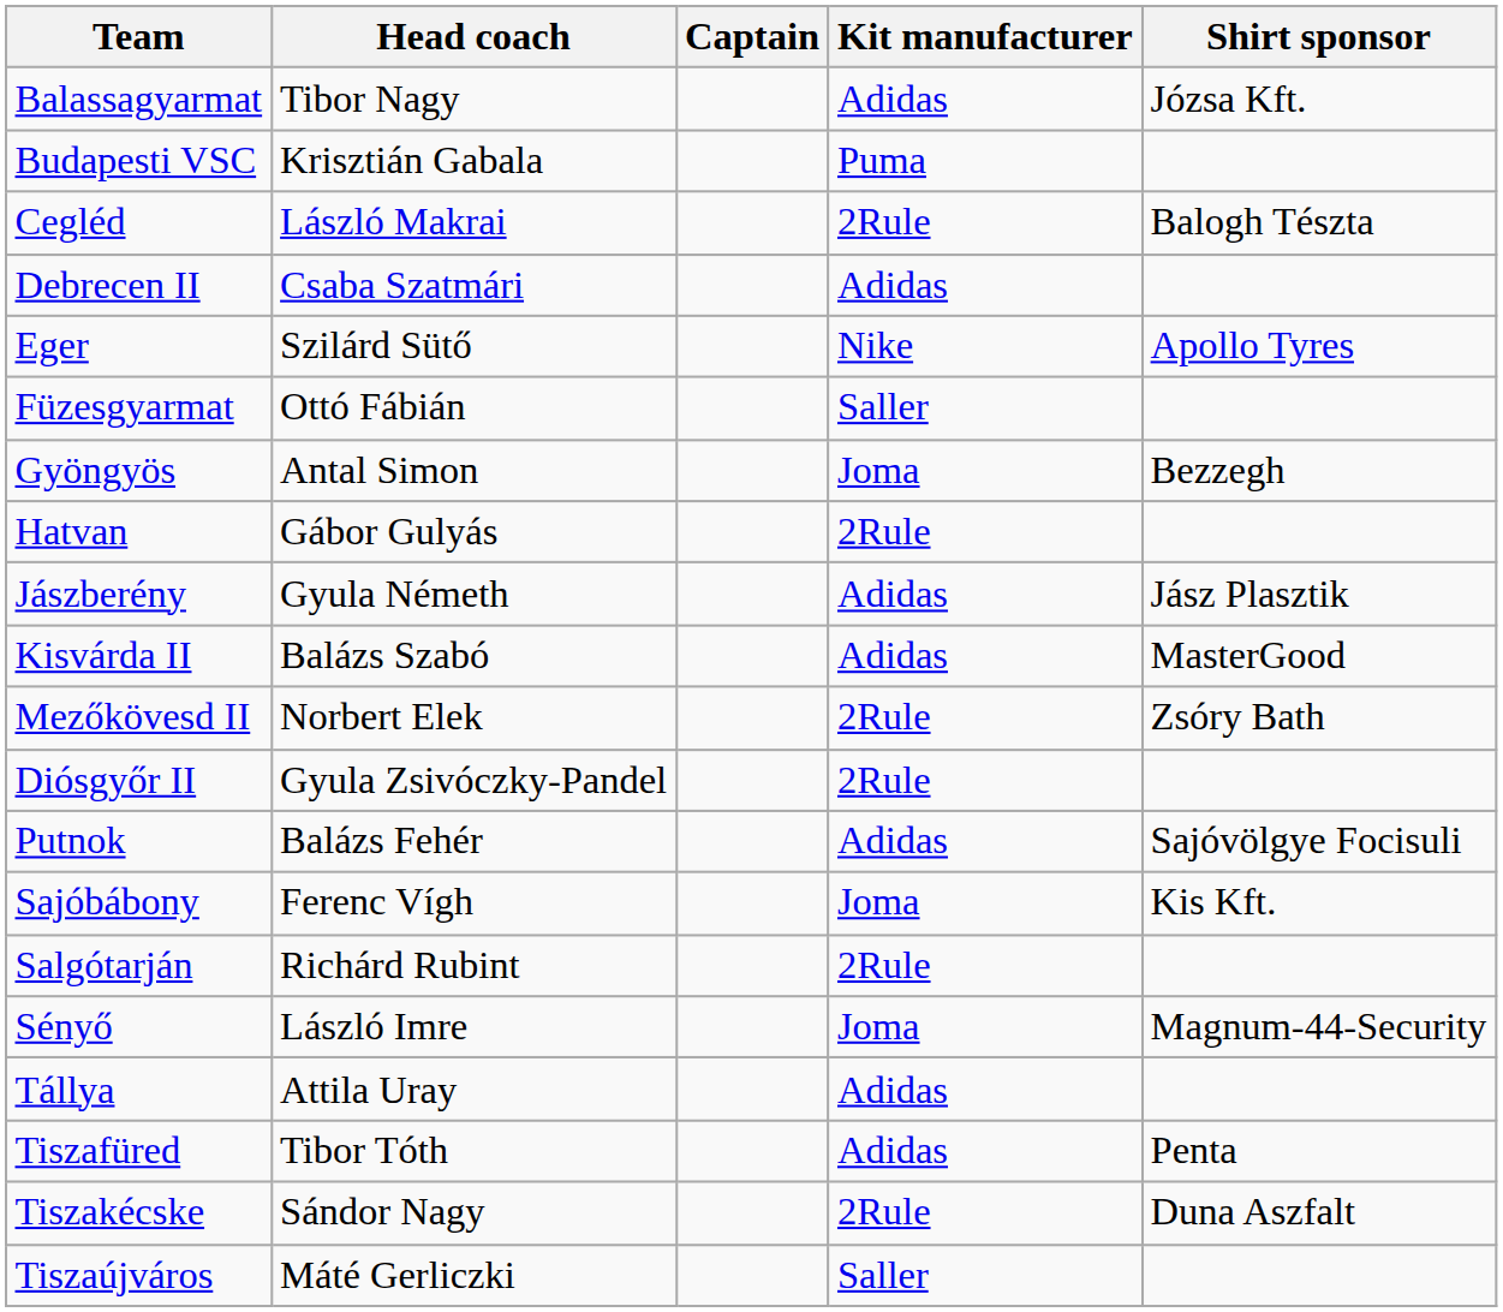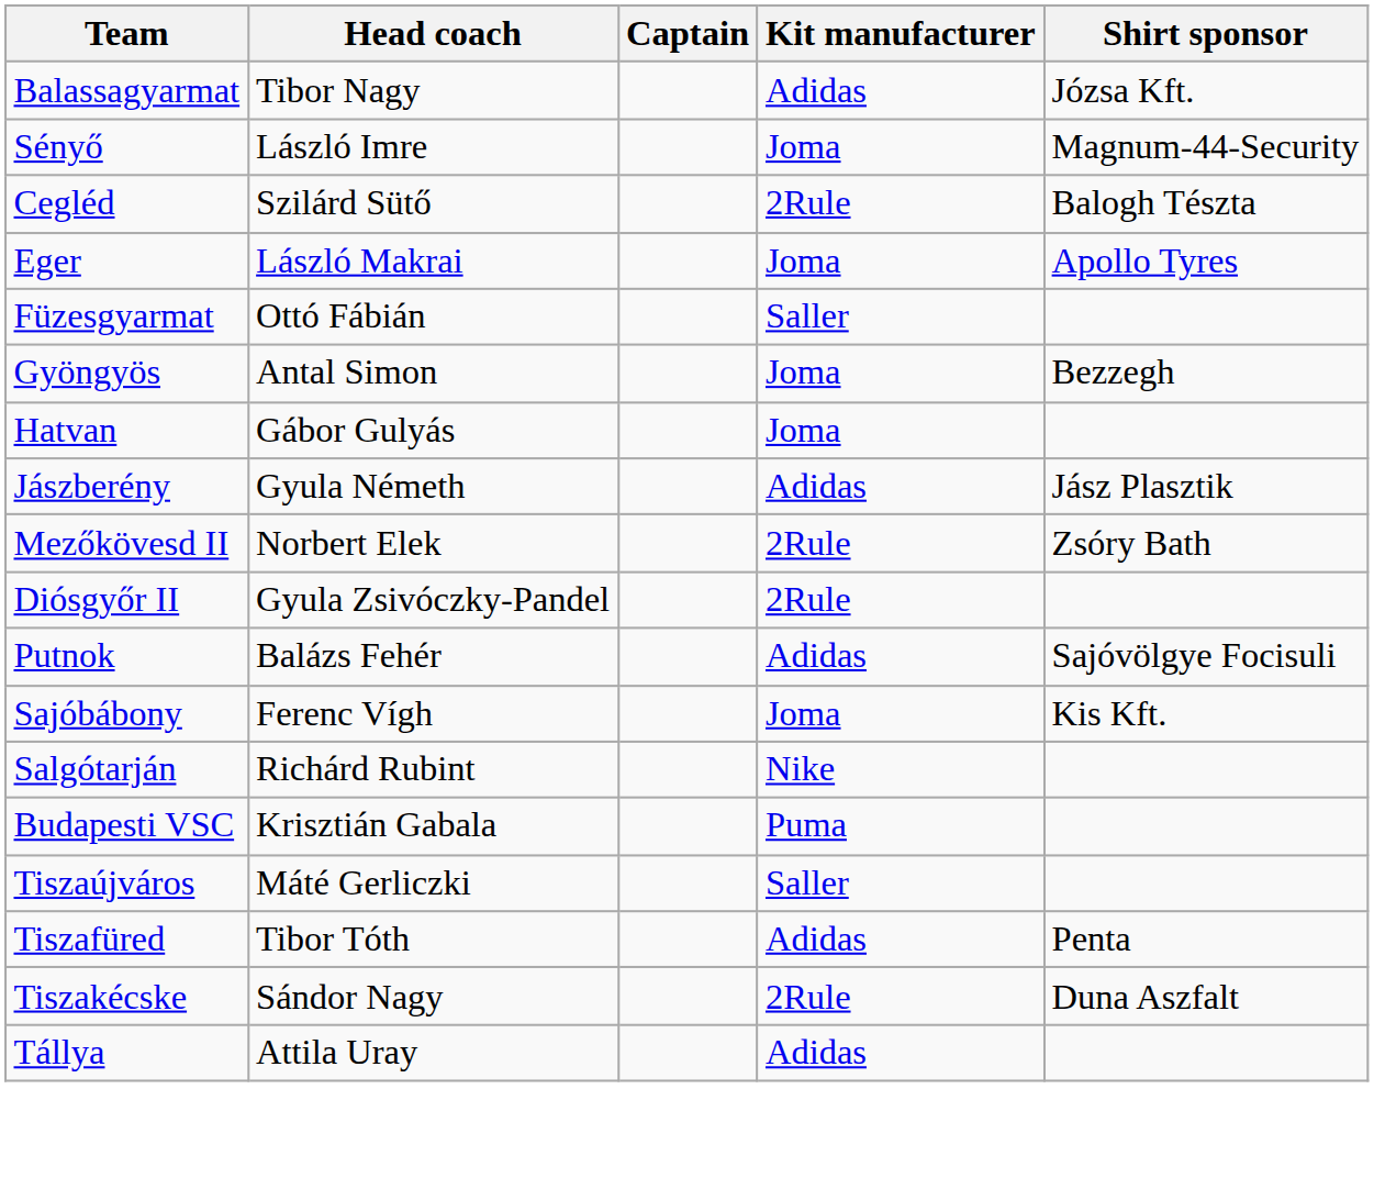 <table class="wikitable sortable" style="text-align: left;">
 <tr>
 <th>Team</th>
 <th>Head coach</th>
 <th>Captain</th>
 <th>Kit manufacturer</th>
 <th>Shirt sponsor</th>
 </tr>
 <tr>
 <td><a href='#'>Balassagyarmat</a></td>
 <td> Tibor Nagy</td>
 <td></td>
 <td><a href='#'>Adidas</a></td>
 <td>Józsa Kft.</td>
 </tr>
 <tr>
-<td><a href='#'>Budapesti VSC</a></td>
-<td> Krisztián Gabala</td>
+<td><a href='#'>Sényő</a></td>
+<td> László Imre</td>
 <td></td>
-<td><a href='#'>Puma</a></td>
-<td></td>
+<td><a href='#'>Joma</a></td>
+<td>Magnum-44-Security</td>
 </tr>
 <tr>
 <td><a href='#'>Cegléd</a></td>
-<td> <a href='#'>László Makrai</a></td>
+<td> Szilárd Sütő</td>
 <td></td>
 <td><a href='#'>2Rule</a></td>
 <td>Balogh Tészta</td>
 </tr>
 <tr>
-<td><a href='#'>Debrecen II</a></td>
-<td> <a href='#'>Csaba Szatmári</a></td>
+<td><a href='#'>Eger</a></td>
+<td> <a href='#'>László Makrai</a></td>
 <td></td>
-<td><a href='#'>Adidas</a></td>
-<td></td>
-</tr>
-<tr>
-<td><a href='#'>Eger</a></td>
-<td> Szilárd Sütő</td>
-<td></td>
-<td><a href='#'>Nike</a></td>
+<td><a href='#'>Joma</a></td>
 <td><a href='#'>Apollo Tyres</a></td>
 </tr>
 <tr>
 <td><a href='#'>Füzesgyarmat</a></td>
 <td> Ottó Fábián</td>
 <td></td>
 <td><a href='#'>Saller</a></td>
 <td></td>
 </tr>
 <tr>
 <td><a href='#'>Gyöngyös</a></td>
 <td> Antal Simon</td>
 <td></td>
 <td><a href='#'>Joma</a></td>
 <td>Bezzegh</td>
 </tr>
 <tr>
 <td><a href='#'>Hatvan</a></td>
 <td> Gábor Gulyás</td>
 <td></td>
-<td><a href='#'>2Rule</a></td>
+<td><a href='#'>Joma</a></td>
 <td></td>
 </tr>
 <tr>
 <td><a href='#'>Jászberény</a></td>
 <td> Gyula Németh</td>
 <td></td>
 <td><a href='#'>Adidas</a></td>
 <td>Jász Plasztik</td>
-</tr>
-<tr>
-<td><a href='#'>Kisvárda II</a></td>
-<td> Balázs Szabó</td>
-<td></td>
-<td><a href='#'>Adidas</a></td>
-<td>MasterGood</td>
 </tr>
 <tr>
 <td><a href='#'>Mezőkövesd II</a></td>
 <td> Norbert Elek</td>
 <td></td>
 <td><a href='#'>2Rule</a></td>
 <td>Zsóry Bath</td>
 </tr>
 <tr>
 <td><a href='#'>Diósgyőr II</a></td>
 <td> Gyula Zsivóczky-Pandel</td>
 <td></td>
 <td><a href='#'>2Rule</a></td>
 <td></td>
 </tr>
 <tr>
 <td><a href='#'>Putnok</a></td>
 <td> Balázs Fehér</td>
 <td></td>
 <td><a href='#'>Adidas</a></td>
 <td>Sajóvölgye Focisuli</td>
 </tr>
 <tr>
 <td><a href='#'>Sajóbábony</a></td>
 <td> Ferenc Vígh</td>
 <td></td>
 <td><a href='#'>Joma</a></td>
 <td>Kis Kft.</td>
 </tr>
 <tr>
 <td><a href='#'>Salgótarján</a></td>
 <td> Richárd Rubint</td>
 <td></td>
-<td><a href='#'>2Rule</a></td>
+<td><a href='#'>Nike</a></td>
 <td></td>
 </tr>
 <tr>
-<td><a href='#'>Sényő</a></td>
-<td> László Imre</td>
+<td><a href='#'>Budapesti VSC</a></td>
+<td> Krisztián Gabala</td>
 <td></td>
-<td><a href='#'>Joma</a></td>
-<td>Magnum-44-Security</td>
+<td><a href='#'>Puma</a></td>
+<td></td>
 </tr>
 <tr>
-<td><a href='#'>Tállya</a></td>
-<td> Attila Uray</td>
+<td><a href='#'>Tiszaújváros</a></td>
+<td> Máté Gerliczki</td>
 <td></td>
-<td><a href='#'>Adidas</a></td>
+<td><a href='#'>Saller</a></td>
 <td></td>
 </tr>
 <tr>
 <td><a href='#'>Tiszafüred</a></td>
 <td> Tibor Tóth</td>
 <td></td>
 <td><a href='#'>Adidas</a></td>
 <td>Penta</td>
 </tr>
 <tr>
 <td><a href='#'>Tiszakécske</a></td>
 <td> Sándor Nagy</td>
 <td></td>
 <td><a href='#'>2Rule</a></td>
 <td>Duna Aszfalt</td>
 </tr>
 <tr>
-<td><a href='#'>Tiszaújváros</a></td>
-<td> Máté Gerliczki</td>
+<td><a href='#'>Tállya</a></td>
+<td> Attila Uray</td>
 <td></td>
-<td><a href='#'>Saller</a></td>
+<td><a href='#'>Adidas</a></td>
 <td></td>
 </tr>
 </table>
